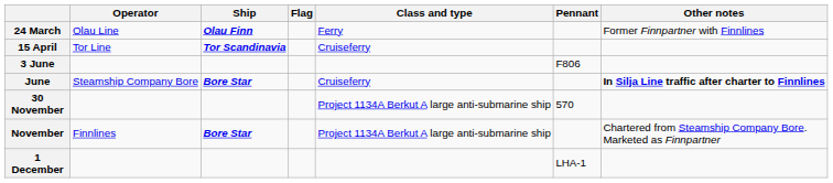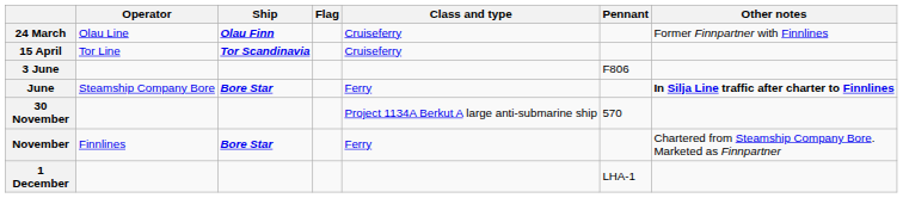 <table Class="wikitable">
 <tr>
 <th width="90"></th>
 <th>Operator</th>
 <th>Ship</th>
 <th>Flag</th>
 <th>Class and type</th>
 <th>Pennant</th>
 <th>Other notes</th>
 </tr>
 <tr ---->
 <th>24 March</th>
 <td><a href='#'>Olau Line</a></td>
 <td><strong><a href='#'><em>Olau Finn</em></a></strong></td>
 <td></td>
-<td><a href='#'>Ferry</a></td>
+<td><a href='#'>Cruiseferry</a></td>
 <td></td>
 <td>Former <em>Finnpartner</em> with <a href='#'>Finnlines</a></td>
 </tr>
 <tr ---->
 <th>15 April</th>
 <td><a href='#'>Tor Line</a></td>
 <td><strong><a href='#'><em>Tor Scandinavia</em></a></strong></td>
 <td></td>
 <td><a href='#'>Cruiseferry</a></td>
 <td></td>
 <td></td>
 </tr>
 <tr ---->
 <th>3 June</th>
 <td></td>
 <td><strong></strong></td>
 <td></td>
 <td></td>
 <td>F806</td>
 <td></td>
 </tr>
 <tr ---->
 <th>June</th>
 <td><a href='#'>Steamship Company Bore</a></td>
 <td><strong><a href='#'><em>Bore Star</em></a></strong></td>
 <td></td>
-<td><a href='#'>Cruiseferry</a></td>
+<td><a href='#'>Ferry</a></td>
 <td></td>
 <td><strong>In <a href='#'>Silja Line</a> traffic after charter to <a href='#'>Finnlines</a></strong></td>
 </tr>
 <tr ---->
 <th>30 November</th>
 <td></td>
 <td><strong></strong></td>
 <td></td>
 <td><a href='#'>Project 1134A Berkut A</a> large anti-submarine ship</td>
 <td>570</td>
 <td></td>
 </tr>
 <tr ---->
 <th>November</th>
 <td><a href='#'>Finnlines</a></td>
 <td><strong><a href='#'><em>Bore Star</em></a></strong></td>
 <td></td>
-<td><a href='#'>Project 1134A Berkut A</a> large anti-submarine ship</td>
+<td><a href='#'>Ferry</a></td>
 <td></td>
 <td>Chartered from <a href='#'>Steamship Company Bore</a>.<br>Marketed as <em>Finnpartner</em></td>
 </tr>
 <tr ---->
 <th>1 December</th>
 <td></td>
 <td><strong></strong></td>
 <td></td>
 <td></td>
 <td>LHA-1</td>
 <td></td>
 </tr>
 </table>
